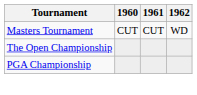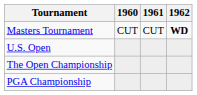 <table class="wikitable" style="font-size:95%;text-align:center;">
 <tr>
 <th>Tournament</th>
 <th>1960</th>
 <th>1961</th>
 <th>1962</th>
 </tr>
 <tr>
 <td align=left><a href='#'>Masters Tournament</a></td>
 <td>CUT</td>
 <td>CUT</td>
-<td>WD</td>
+<td><strong>WD</strong></td>
+</tr>
+<tr>
+<td align=left><a href='#'>U.S. Open</a></td>
+<td style="background:#eeeeee;"></td>
+<td style="background:#eeeeee;"></td>
+<td style="background:#eeeeee;"></td>
 </tr>
 <tr>
 <td align=left><a href='#'>The Open Championship</a></td>
 <td style="background:#eeeeee;"></td>
 <td style="background:#eeeeee;"></td>
 <td style="background:#eeeeee;"></td>
 </tr>
 <tr>
 <td align=left><a href='#'>PGA Championship</a></td>
 <td style="background:#eeeeee;"></td>
 <td style="background:#eeeeee;"></td>
 <td style="background:#eeeeee;"></td>
 </tr>
 </table>
